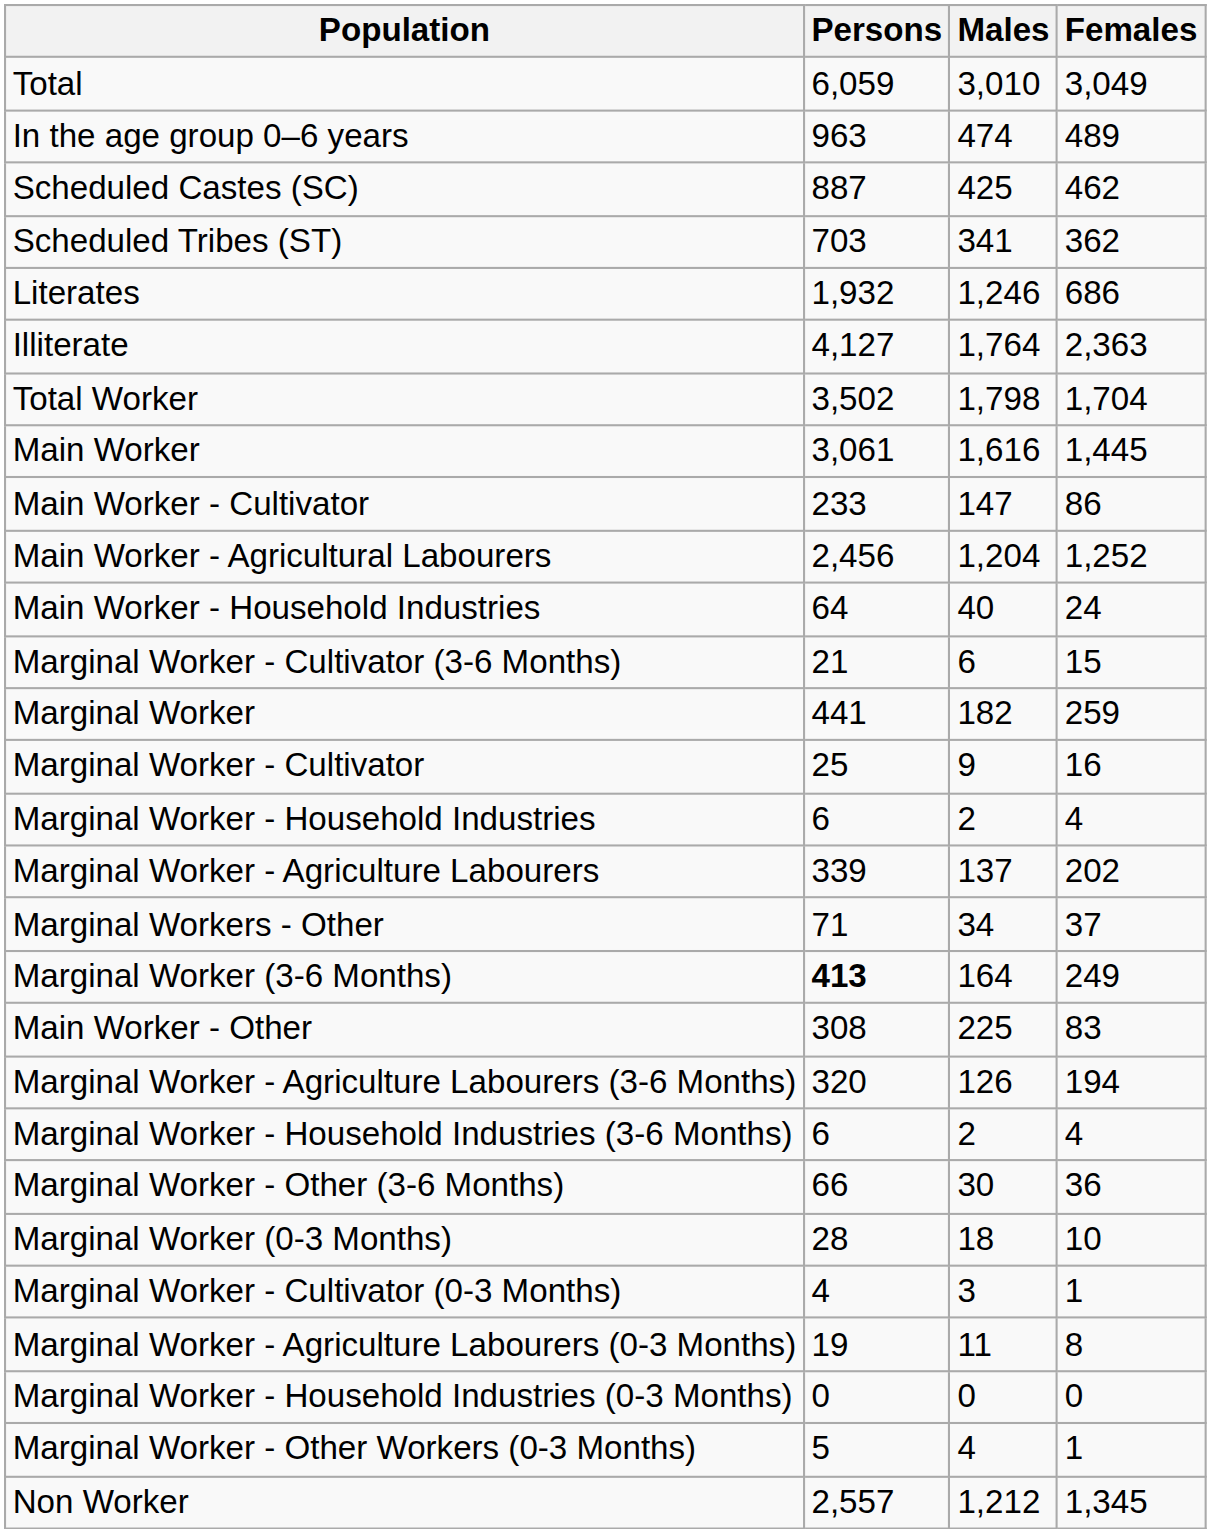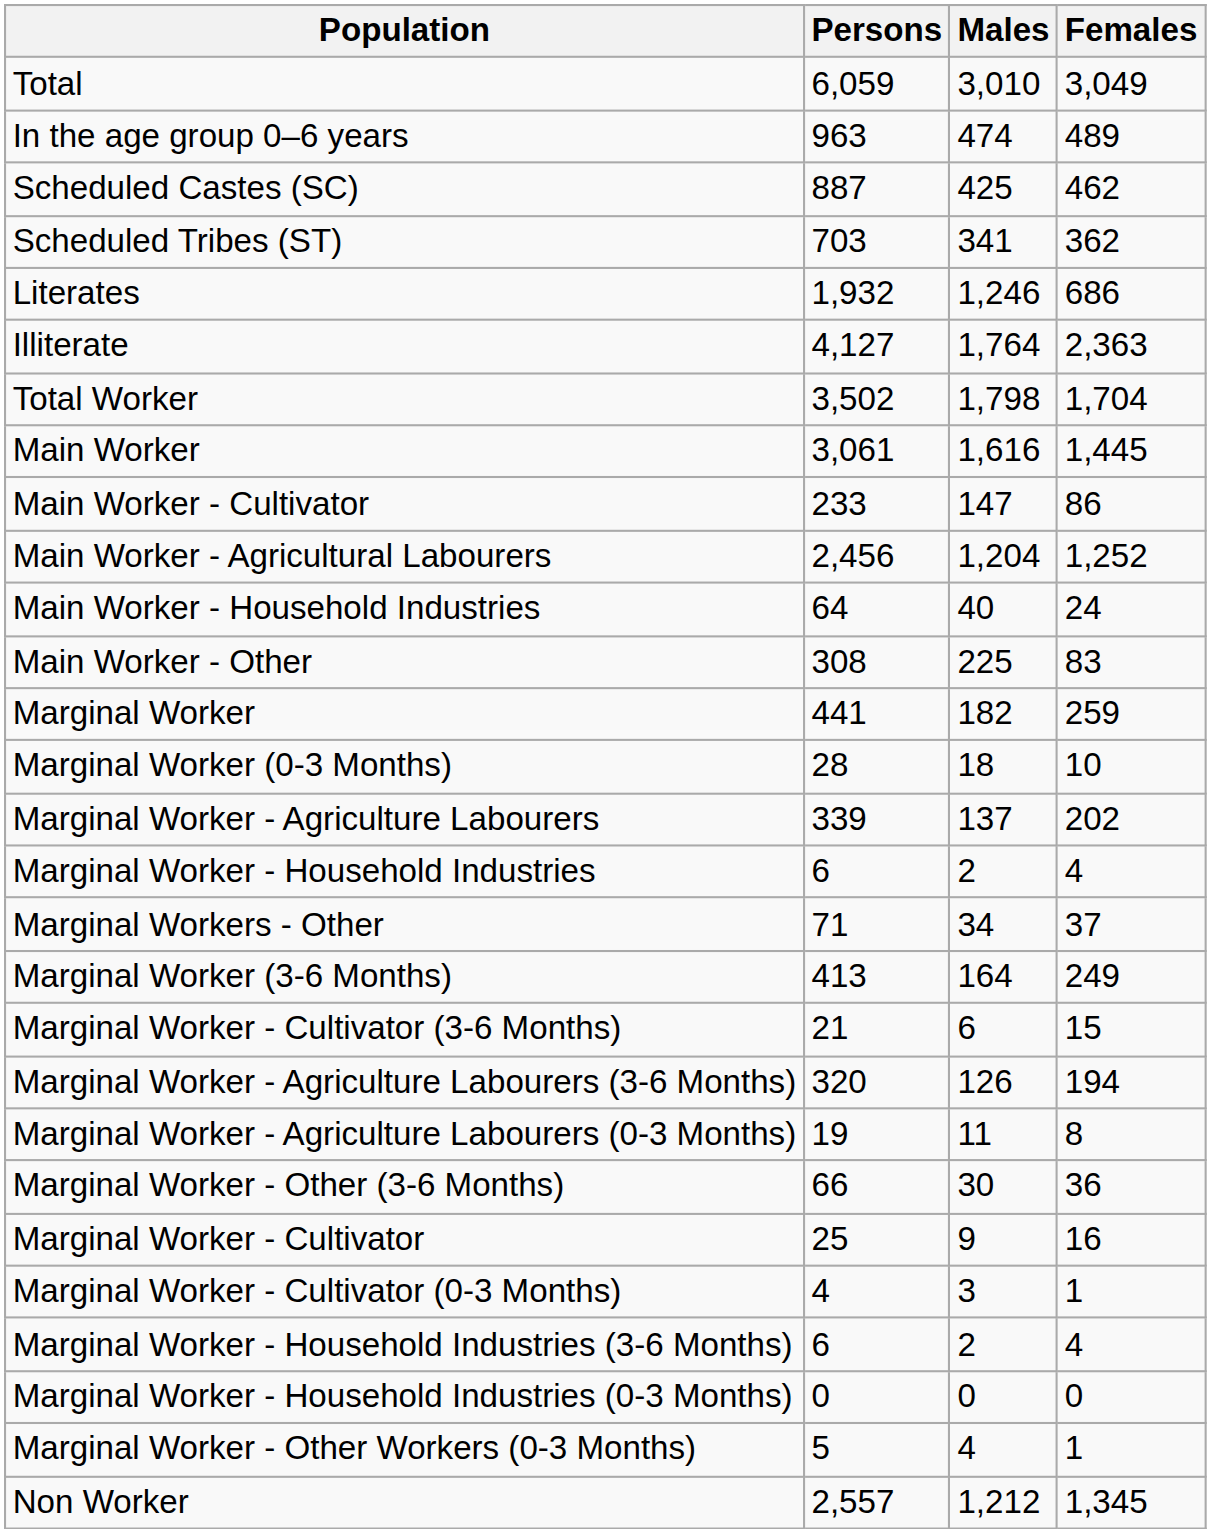 <table class="wikitable">
 <tr>
 <th>Population</th>
 <th>Persons</th>
 <th>Males</th>
 <th>Females</th>
 </tr>
 <tr>
 <td>Total</td>
 <td>6,059</td>
 <td>3,010</td>
 <td>3,049</td>
 </tr>
 <tr>
 <td>In the age group 0–6 years</td>
 <td>963</td>
 <td>474</td>
 <td>489</td>
 </tr>
 <tr>
 <td>Scheduled Castes (SC)</td>
 <td>887</td>
 <td>425</td>
 <td>462</td>
 </tr>
 <tr>
 <td>Scheduled Tribes (ST)</td>
 <td>703</td>
 <td>341</td>
 <td>362</td>
 </tr>
 <tr>
 <td>Literates</td>
 <td>1,932</td>
 <td>1,246</td>
 <td>686</td>
 </tr>
 <tr>
 <td>Illiterate</td>
 <td>4,127</td>
 <td>1,764</td>
 <td>2,363</td>
 </tr>
 <tr>
 <td>Total Worker</td>
 <td>3,502</td>
 <td>1,798</td>
 <td>1,704</td>
 </tr>
 <tr>
 <td>Main Worker</td>
 <td>3,061</td>
 <td>1,616</td>
 <td>1,445</td>
 </tr>
 <tr>
 <td>Main Worker - Cultivator</td>
 <td>233</td>
 <td>147</td>
 <td>86</td>
 </tr>
 <tr>
 <td>Main Worker - Agricultural Labourers</td>
 <td>2,456</td>
 <td>1,204</td>
 <td>1,252</td>
 </tr>
 <tr>
 <td>Main Worker - Household Industries</td>
 <td>64</td>
 <td>40</td>
 <td>24</td>
 </tr>
 <tr>
-<td>Marginal Worker - Cultivator (3-6 Months)</td>
-<td>21</td>
-<td>6</td>
-<td>15</td>
+<td>Main Worker - Other</td>
+<td>308</td>
+<td>225</td>
+<td>83</td>
 </tr>
 <tr>
 <td>Marginal Worker</td>
 <td>441</td>
 <td>182</td>
 <td>259</td>
 </tr>
 <tr>
-<td>Marginal Worker - Cultivator</td>
-<td>25</td>
-<td>9</td>
-<td>16</td>
+<td>Marginal Worker (0-3 Months)</td>
+<td>28</td>
+<td>18</td>
+<td>10</td>
+</tr>
+<tr>
+<td>Marginal Worker - Agriculture Labourers</td>
+<td>339</td>
+<td>137</td>
+<td>202</td>
 </tr>
 <tr>
 <td>Marginal Worker - Household Industries</td>
 <td>6</td>
 <td>2</td>
 <td>4</td>
-</tr>
-<tr>
-<td>Marginal Worker - Agriculture Labourers</td>
-<td>339</td>
-<td>137</td>
-<td>202</td>
 </tr>
 <tr>
 <td>Marginal Workers - Other</td>
 <td>71</td>
 <td>34</td>
 <td>37</td>
 </tr>
 <tr>
 <td>Marginal Worker (3-6 Months)</td>
-<td><strong>413</strong></td>
+<td>413</td>
 <td>164</td>
 <td>249</td>
 </tr>
 <tr>
-<td>Main Worker - Other</td>
-<td>308</td>
-<td>225</td>
-<td>83</td>
+<td>Marginal Worker - Cultivator (3-6 Months)</td>
+<td>21</td>
+<td>6</td>
+<td>15</td>
 </tr>
 <tr>
 <td>Marginal Worker - Agriculture Labourers (3-6 Months)</td>
 <td>320</td>
 <td>126</td>
 <td>194</td>
 </tr>
 <tr>
-<td>Marginal Worker - Household Industries (3-6 Months)</td>
-<td>6</td>
-<td>2</td>
-<td>4</td>
+<td>Marginal Worker - Agriculture Labourers (0-3 Months)</td>
+<td>19</td>
+<td>11</td>
+<td>8</td>
 </tr>
 <tr>
 <td>Marginal Worker - Other (3-6 Months)</td>
 <td>66</td>
 <td>30</td>
 <td>36</td>
 </tr>
 <tr>
-<td>Marginal Worker (0-3 Months)</td>
-<td>28</td>
-<td>18</td>
-<td>10</td>
+<td>Marginal Worker - Cultivator</td>
+<td>25</td>
+<td>9</td>
+<td>16</td>
 </tr>
 <tr>
 <td>Marginal Worker - Cultivator (0-3 Months)</td>
 <td>4</td>
 <td>3</td>
 <td>1</td>
 </tr>
 <tr>
-<td>Marginal Worker - Agriculture Labourers (0-3 Months)</td>
-<td>19</td>
-<td>11</td>
-<td>8</td>
+<td>Marginal Worker - Household Industries (3-6 Months)</td>
+<td>6</td>
+<td>2</td>
+<td>4</td>
 </tr>
 <tr>
 <td>Marginal Worker - Household Industries (0-3 Months)</td>
 <td>0</td>
 <td>0</td>
 <td>0</td>
 </tr>
 <tr>
 <td>Marginal Worker - Other Workers (0-3 Months)</td>
 <td>5</td>
 <td>4</td>
 <td>1</td>
 </tr>
 <tr>
 <td>Non Worker</td>
 <td>2,557</td>
 <td>1,212</td>
 <td>1,345</td>
 </tr>
 </table>
